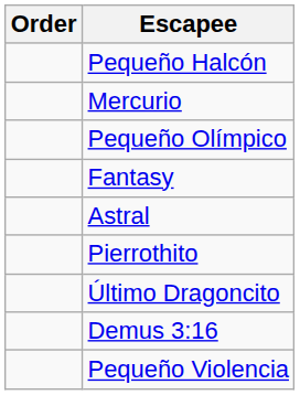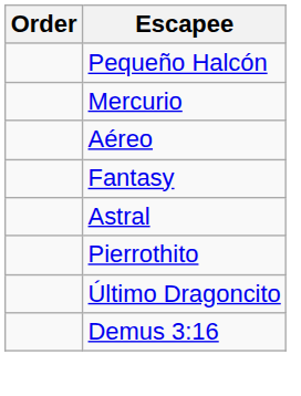 <table class="wikitable sortable">
 <tr>
 <th>Order</th>
 <th>Escapee</th>
 </tr>
 <tr>
 <td></td>
 <td><a href='#'>Pequeño Halcón</a></td>
 </tr>
 <tr>
 <td></td>
 <td><a href='#'>Mercurio</a></td>
 </tr>
 <tr>
 <td></td>
-<td><a href='#'>Pequeño Olímpico</a></td>
+<td><a href='#'>Aéreo</a></td>
 </tr>
 <tr>
 <td></td>
 <td><a href='#'>Fantasy</a></td>
 </tr>
 <tr>
 <td></td>
 <td><a href='#'>Astral</a></td>
 </tr>
 <tr>
 <td></td>
 <td><a href='#'>Pierrothito</a></td>
 </tr>
 <tr>
 <td></td>
 <td><a href='#'>Último Dragoncito</a></td>
 </tr>
 <tr>
 <td></td>
 <td><a href='#'>Demus 3:16</a></td>
 </tr>
-<tr>
-<td></td>
-<td><a href='#'>Pequeño Violencia</a></td>
-</tr>
 </table>
